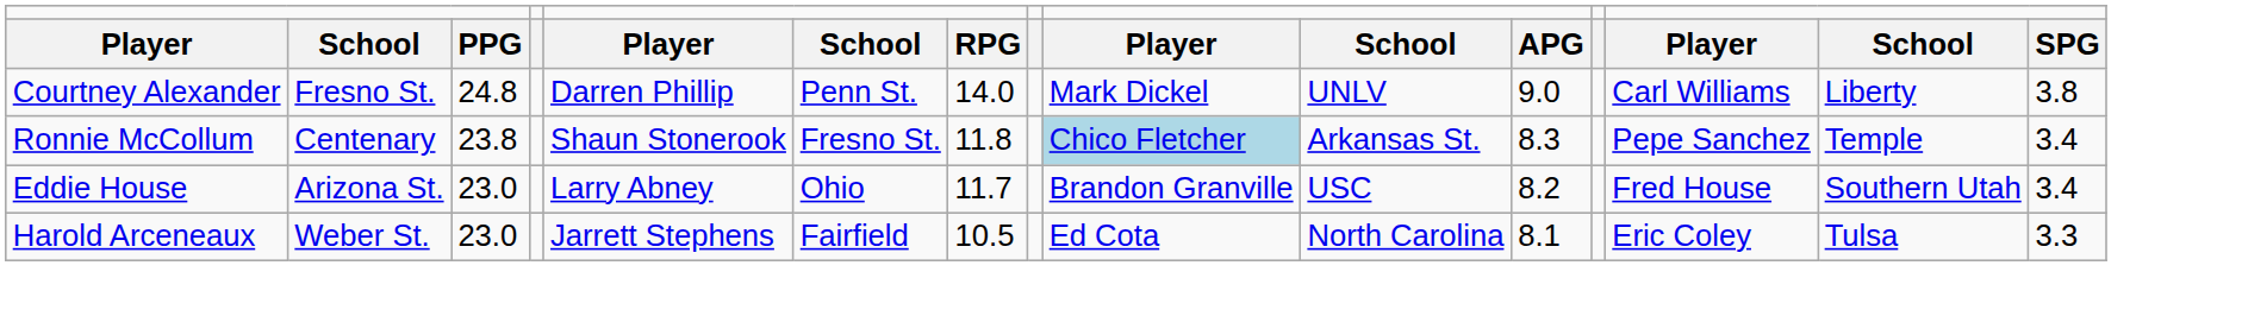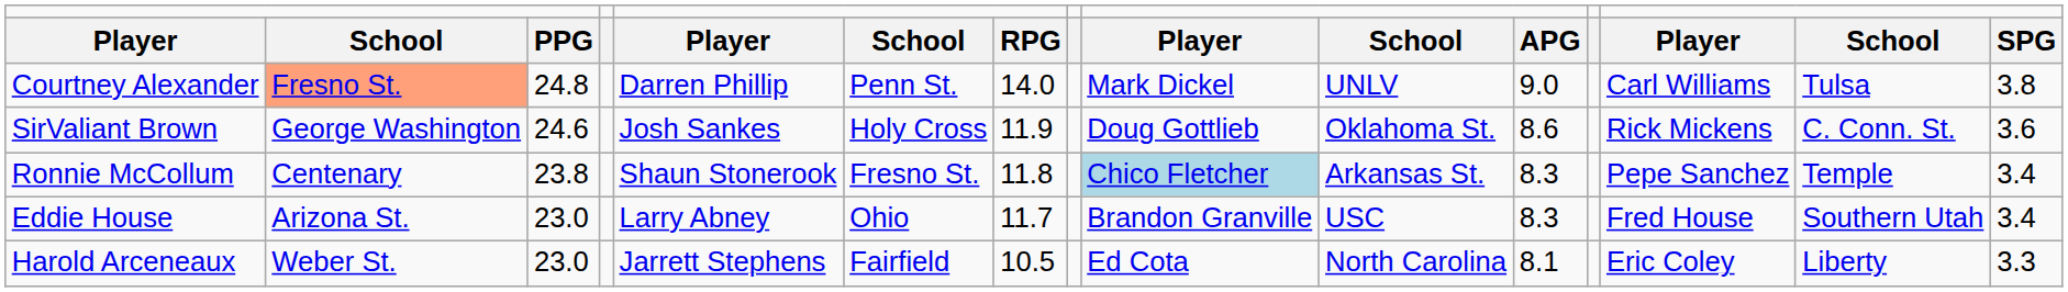 <table class="wikitable" style="text-align: left;">
 <tr>
 <td colspan=3></td>
 <td></td>
 <td colspan=3></td>
 <td></td>
 <td colspan=3></td>
 <td></td>
 <td colspan=3></td>
 </tr>
 <tr>
 <th>Player</th>
 <th>School</th>
 <th>PPG</th>
 <th></th>
 <th>Player</th>
 <th>School</th>
 <th>RPG</th>
 <th></th>
 <th>Player</th>
 <th>School</th>
 <th>APG</th>
 <th></th>
 <th>Player</th>
 <th>School</th>
 <th>SPG</th>
 </tr>
 <tr>
 <td style="text-align:left;"><a href='#'>Courtney Alexander</a></td>
-<td><a href='#'>Fresno St.</a></td>
+<td style="background: lightsalmon;"><a href='#'>Fresno St.</a></td>
 <td>24.8</td>
 <td></td>
 <td><a href='#'>Darren Phillip</a></td>
 <td><a href='#'>Penn St.</a></td>
 <td>14.0</td>
 <td></td>
 <td><a href='#'>Mark Dickel</a></td>
 <td><a href='#'>UNLV</a></td>
 <td>9.0</td>
 <td></td>
 <td><a href='#'>Carl Williams</a></td>
-<td><a href='#'>Liberty</a></td>
+<td><a href='#'>Tulsa</a></td>
 <td>3.8</td>
+</tr>
+<tr>
+<td style="text-align:left;"><a href='#'>SirValiant Brown</a></td>
+<td><a href='#'>George Washington</a></td>
+<td>24.6</td>
+<td></td>
+<td><a href='#'>Josh Sankes</a></td>
+<td><a href='#'>Holy Cross</a></td>
+<td>11.9</td>
+<td></td>
+<td><a href='#'>Doug Gottlieb</a></td>
+<td><a href='#'>Oklahoma St.</a></td>
+<td>8.6</td>
+<td></td>
+<td><a href='#'>Rick Mickens</a></td>
+<td><a href='#'>C. Conn. St.</a></td>
+<td>3.6</td>
 </tr>
 <tr>
 <td style="text-align:left;"><a href='#'>Ronnie McCollum</a></td>
 <td><a href='#'>Centenary</a></td>
 <td>23.8</td>
 <td></td>
 <td><a href='#'>Shaun Stonerook</a></td>
 <td><a href='#'>Fresno St.</a></td>
 <td>11.8</td>
 <td></td>
 <td style="background: lightblue;"><a href='#'>Chico Fletcher</a></td>
 <td><a href='#'>Arkansas St.</a></td>
 <td>8.3</td>
 <td></td>
 <td><a href='#'>Pepe Sanchez</a></td>
 <td><a href='#'>Temple</a></td>
 <td>3.4</td>
 </tr>
 <tr>
 <td style="text-align:left;"><a href='#'>Eddie House</a></td>
 <td><a href='#'>Arizona St.</a></td>
 <td>23.0</td>
 <td></td>
 <td><a href='#'>Larry Abney</a></td>
 <td><a href='#'>Ohio</a></td>
 <td>11.7</td>
 <td></td>
 <td><a href='#'>Brandon Granville</a></td>
 <td><a href='#'>USC</a></td>
-<td>8.2</td>
+<td>8.3</td>
 <td></td>
 <td><a href='#'>Fred House</a></td>
 <td><a href='#'>Southern Utah</a></td>
 <td>3.4</td>
 </tr>
 <tr>
 <td style="text-align:left;"><a href='#'>Harold Arceneaux</a></td>
 <td><a href='#'>Weber St.</a></td>
 <td>23.0</td>
 <td></td>
 <td><a href='#'>Jarrett Stephens</a></td>
 <td><a href='#'>Fairfield</a></td>
 <td>10.5</td>
 <td></td>
 <td><a href='#'>Ed Cota</a></td>
 <td><a href='#'>North Carolina</a></td>
 <td>8.1</td>
 <td></td>
 <td><a href='#'>Eric Coley</a></td>
-<td><a href='#'>Tulsa</a></td>
+<td><a href='#'>Liberty</a></td>
 <td>3.3</td>
 </tr>
 </table>
